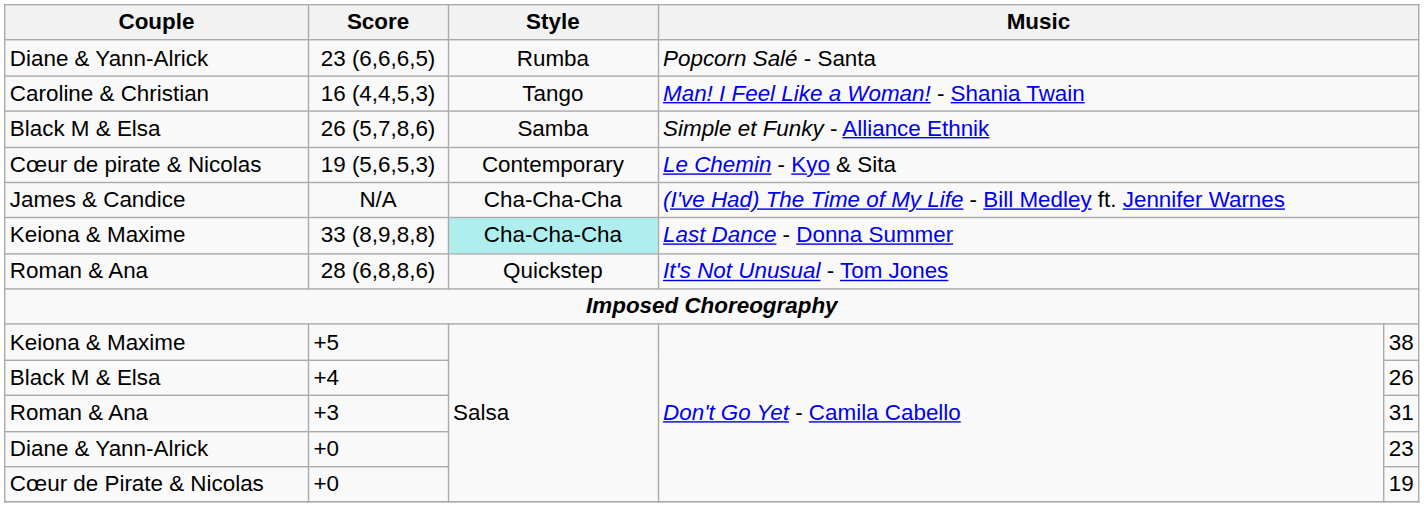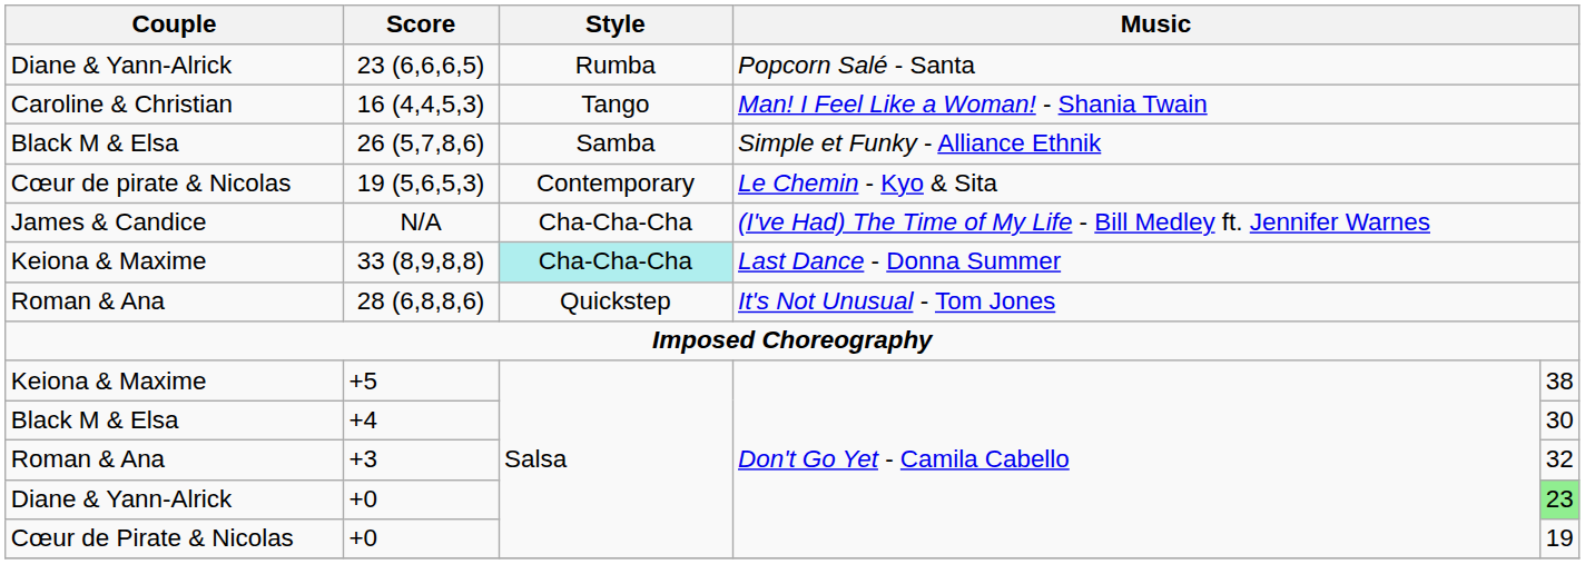 <table class="wikitable" style="width:80%;">
 <tr>
 <th style="width:22%;">Couple</th>
 <th style="width:10%;">Score</th>
 <th style="width:15%;">Style</th>
 <th Colspan="2" style="width:65%;">Music</th>
 </tr>
 <tr>
 <td>Diane & Yann-Alrick</td>
 <td style="text-align:center;">23 (6,6,6,5)</td>
 <td style="text-align:center;">Rumba</td>
 <td colspan="2"><em>Popcorn Salé</em> - Santa</td>
 </tr>
 <tr>
 <td>Caroline & Christian</td>
 <td style="text-align:center;">16 (4,4,5,3)</td>
 <td style="text-align:center;">Tango</td>
 <td colspan="2"><em><a href='#'>Man! I Feel Like a Woman!</a></em> - <a href='#'>Shania Twain</a></td>
 </tr>
 <tr>
 <td>Black M & Elsa</td>
 <td style="text-align:center;">26 (5,7,8,6)</td>
 <td style="text-align:center;">Samba</td>
 <td colspan="2"><em>Simple et Funky</em> - <a href='#'>Alliance Ethnik</a></td>
 </tr>
 <tr>
 <td>Cœur de pirate & Nicolas</td>
 <td style="text-align:center;">19 (5,6,5,3)</td>
 <td style="text-align:center;">Contemporary</td>
 <td colspan="2"><em><a href='#'>Le Chemin</a></em> - <a href='#'>Kyo</a> & Sita</td>
 </tr>
 <tr>
 <td>James & Candice</td>
 <td style="text-align:center;">N/A</td>
 <td style="text-align:center;">Cha-Cha-Cha</td>
 <td colspan="2"><em><a href='#'>(I've Had) The Time of My Life</a></em> - <a href='#'>Bill Medley</a> ft. <a href='#'>Jennifer Warnes</a></td>
 </tr>
 <tr>
 <td>Keiona & Maxime</td>
 <td style="text-align:center;">33 (8,9,8,8)</td>
 <td style="background: paleturquoise; text-align:center;">Cha-Cha-Cha</td>
 <td colspan="2"><em><a href='#'>Last Dance</a></em> - <a href='#'>Donna Summer</a></td>
 </tr>
 <tr>
 <td>Roman & Ana</td>
 <td style="text-align:center;">28 (6,8,8,6)</td>
 <td style="text-align:center;">Quickstep</td>
 <td colspan="2"><em><a href='#'>It's Not Unusual</a></em> - <a href='#'>Tom Jones</a></td>
 </tr>
 <tr>
 <td colspan=5 style="text-align:center;"><strong><em>Imposed Choreography</em></strong></td>
 </tr>
 <tr style="text-align:left;">
 <td>Keiona & Maxime</td>
 <td>+5</td>
 <td rowspan=5>Salsa</td>
 <td rowspan=5><em><a href='#'>Don't Go Yet</a></em> - <a href='#'>Camila Cabello</a></td>
 <td>38</td>
 </tr>
 <tr style="text-align:left;">
 <td>Black M & Elsa</td>
 <td>+4</td>
-<td>26</td>
+<td>30</td>
 </tr>
 <tr style="text-align:left;">
 <td>Roman & Ana</td>
 <td>+3</td>
-<td>31</td>
+<td>32</td>
 </tr>
 <tr style="text-align:left;">
 <td>Diane & Yann-Alrick</td>
 <td>+0</td>
-<td>23</td>
+<td style="background: lightgreen;">23</td>
 </tr>
 <tr style="text-align:left;">
 <td>Cœur de Pirate & Nicolas</td>
 <td>+0</td>
 <td>19</td>
 </tr>
 <tr>
 </tr>
 </table>
